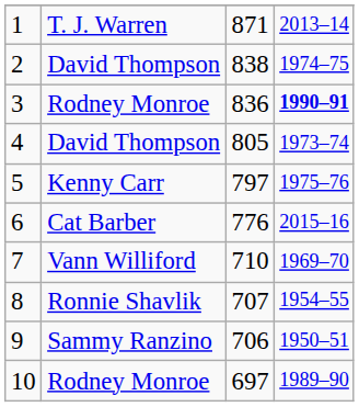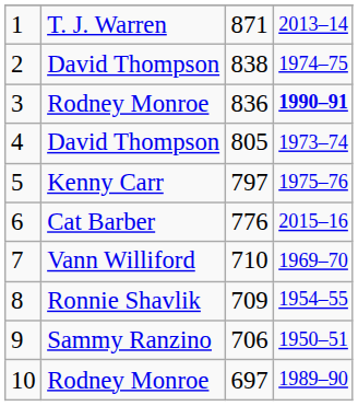 <table class="wikitable">
 <tr>
 </tr>
 <tr>
 <td>1</td>
 <td><a href='#'>T. J. Warren</a></td>
 <td>871</td>
 <td style="font-size:80%;"><a href='#'>2013–14</a></td>
 </tr>
 <tr>
 <td>2</td>
 <td><a href='#'>David Thompson</a></td>
 <td>838</td>
 <td style="font-size:80%;"><a href='#'>1974–75</a></td>
 </tr>
 <tr>
 <td>3</td>
 <td><a href='#'>Rodney Monroe</a></td>
 <td>836</td>
 <td style="font-size:80%;"><strong><a href='#'>1990–91</a></strong></td>
 </tr>
 <tr>
 <td>4</td>
 <td><a href='#'>David Thompson</a></td>
 <td>805</td>
 <td style="font-size:80%;"><a href='#'>1973–74</a></td>
 </tr>
 <tr>
 <td>5</td>
 <td><a href='#'>Kenny Carr</a></td>
 <td>797</td>
 <td style="font-size:80%;"><a href='#'>1975–76</a></td>
 </tr>
 <tr>
 <td>6</td>
 <td><a href='#'>Cat Barber</a></td>
 <td>776</td>
 <td style="font-size:80%;"><a href='#'>2015–16</a></td>
 </tr>
 <tr>
 <td>7</td>
 <td><a href='#'>Vann Williford</a></td>
 <td>710</td>
 <td style="font-size:80%;"><a href='#'>1969–70</a></td>
 </tr>
 <tr>
 <td>8</td>
 <td><a href='#'>Ronnie Shavlik</a></td>
-<td>707</td>
+<td>709</td>
 <td style="font-size:80%;"><a href='#'>1954–55</a></td>
 </tr>
 <tr>
 <td>9</td>
 <td><a href='#'>Sammy Ranzino</a></td>
 <td>706</td>
 <td style="font-size:80%;"><a href='#'>1950–51</a></td>
 </tr>
 <tr>
 <td>10</td>
 <td><a href='#'>Rodney Monroe</a></td>
 <td>697</td>
 <td style="font-size:80%;"><a href='#'>1989–90</a></td>
 </tr>
 </table>
